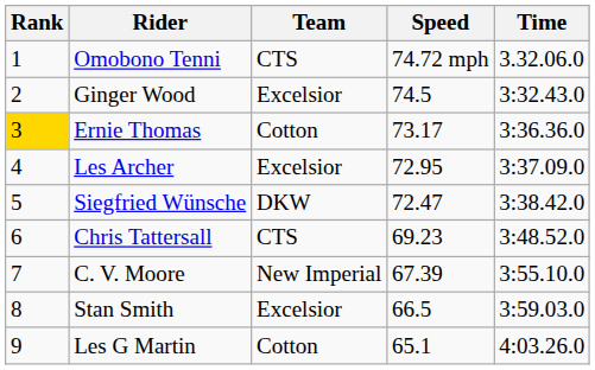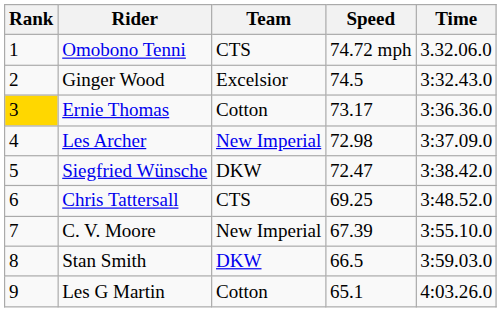 <table class="wikitable">
 <tr style="background:#efefef;">
 <th>Rank</th>
 <th>Rider</th>
 <th>Team</th>
 <th>Speed</th>
 <th>Time</th>
 </tr>
 <tr>
 <td>1</td>
 <td> <a href='#'>Omobono Tenni</a></td>
 <td>CTS</td>
 <td>74.72 mph</td>
 <td>3.32.06.0</td>
 </tr>
 <tr>
 <td>2</td>
 <td> Ginger Wood</td>
 <td>Excelsior</td>
 <td>74.5</td>
 <td>3:32.43.0</td>
 </tr>
 <tr>
 <td style="background: gold;">3</td>
 <td> <a href='#'>Ernie Thomas</a></td>
 <td>Cotton</td>
 <td>73.17</td>
 <td>3:36.36.0</td>
 </tr>
 <tr>
 <td>4</td>
 <td> <a href='#'>Les Archer</a></td>
-<td>Excelsior</td>
-<td>72.95</td>
+<td><a href='#'>New Imperial</a></td>
+<td>72.98</td>
 <td>3:37.09.0</td>
 </tr>
 <tr>
 <td>5</td>
 <td> <a href='#'>Siegfried Wünsche</a></td>
 <td>DKW</td>
 <td>72.47</td>
 <td>3:38.42.0</td>
 </tr>
 <tr>
 <td>6</td>
 <td> <a href='#'>Chris Tattersall</a></td>
 <td>CTS</td>
-<td>69.23</td>
+<td>69.25</td>
 <td>3:48.52.0</td>
 </tr>
 <tr>
 <td>7</td>
 <td> C. V. Moore</td>
 <td>New Imperial</td>
 <td>67.39</td>
 <td>3:55.10.0</td>
 </tr>
 <tr>
 <td>8</td>
 <td> Stan Smith</td>
-<td>Excelsior</td>
+<td><a href='#'>DKW</a></td>
 <td>66.5</td>
 <td>3:59.03.0</td>
 </tr>
 <tr>
 <td>9</td>
 <td> Les G Martin</td>
 <td>Cotton</td>
 <td>65.1</td>
 <td>4:03.26.0</td>
 </tr>
 </table>
